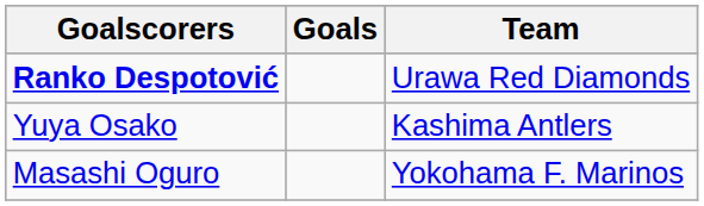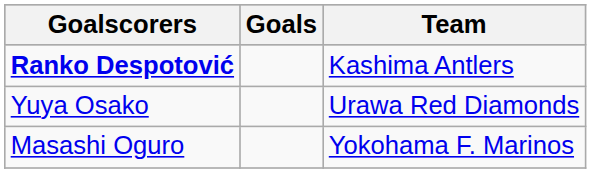 <table class="wikitable sortable" class="wikitable">
 <tr style="background:#ccc; text-align:center;">
 <th>Goalscorers</th>
 <th>Goals</th>
 <th>Team</th>
 </tr>
 <tr>
 <td> <strong><a href='#'>Ranko Despotović</a></strong></td>
 <td></td>
-<td><a href='#'>Urawa Red Diamonds</a></td>
+<td><a href='#'>Kashima Antlers</a></td>
 </tr>
 <tr>
 <td> <a href='#'>Yuya Osako</a></td>
 <td></td>
-<td><a href='#'>Kashima Antlers</a></td>
+<td><a href='#'>Urawa Red Diamonds</a></td>
 </tr>
 <tr>
 <td> <a href='#'>Masashi Oguro</a></td>
 <td></td>
 <td><a href='#'>Yokohama F. Marinos</a></td>
 </tr>
 </table>
